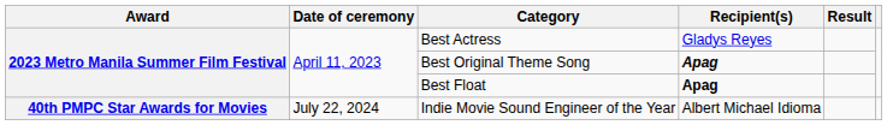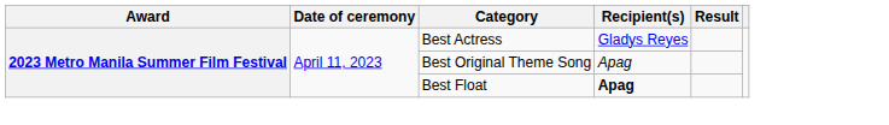 <table class="wikitable sortable plainrowheaders">
 <tr>
 <th scope="col">Award</th>
 <th scope="col" data-sort-type="date">Date of ceremony</th>
 <th scope="col">Category</th>
 <th scope="col">Recipient(s)</th>
 <th scope="col">Result</th>
 <th scope="col" class="unsortable"></th>
 </tr>
 <tr>
 <th scope="row" rowspan="3"><a href='#'>2023 Metro Manila Summer Film Festival</a></th>
 <td rowspan="3"><a href='#'>April 11, 2023</a></td>
 <td>Best Actress</td>
 <td><a href='#'>Gladys Reyes</a></td>
 <td></td>
 <td rowspan="3"></td>
 </tr>
 <tr>
 <td>Best Original Theme Song</td>
-<td><strong><em>Apag</em></strong></td>
+<td><em>Apag</em></td>
 <td></td>
 </tr>
 <tr>
 <td>Best Float</td>
 <td><strong>Apag</strong></td>
 <td></td>
 </tr>
-<tr>
-<th scope="row"><a href='#'>40th PMPC Star Awards for Movies</a></th>
-<td>July 22, 2024</td>
-<td>Indie Movie Sound Engineer of the Year</td>
-<td>Albert Michael Idioma</td>
-<td></td>
-<td></td>
-</tr>
 </table>
